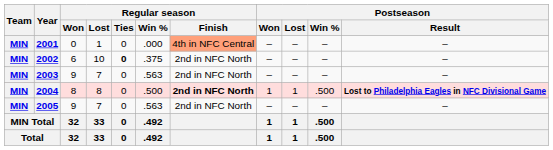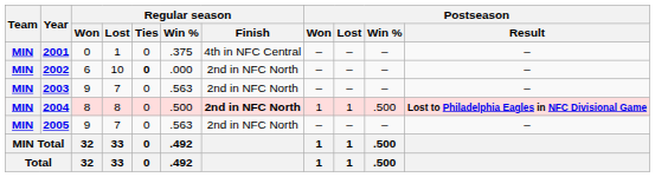 <table class="wikitable" style="font-size: 95%; text-align:center;">
 <tr>
 <th rowspan="2">Team</th>
 <th rowspan="2">Year</th>
 <th colspan="5">Regular season</th>
 <th colspan="4">Postseason</th>
 </tr>
 <tr>
 <th>Won</th>
 <th>Lost</th>
 <th>Ties</th>
 <th>Win %</th>
 <th>Finish</th>
 <th>Won</th>
 <th>Lost</th>
 <th>Win %</th>
 <th>Result</th>
 </tr>
 <tr>
 <th><a href='#'>MIN</a></th>
 <th><a href='#'>2001</a></th>
 <td>0</td>
 <td>1</td>
 <td>0</td>
-<td>.000</td>
-<td style="background: lightsalmon;">4th in NFC Central</td>
+<td>.375</td>
+<td>4th in NFC Central</td>
 <td>–</td>
 <td>–</td>
 <td>–</td>
 <td>–</td>
 </tr>
 <tr>
 <th><a href='#'>MIN</a></th>
 <th><a href='#'>2002</a></th>
 <td>6</td>
 <td>10</td>
 <td><strong>0</strong></td>
-<td>.375</td>
+<td>.000</td>
 <td>2nd in NFC North</td>
 <td>–</td>
 <td>–</td>
 <td>–</td>
 <td>–</td>
 </tr>
 <tr>
 <th><a href='#'>MIN</a></th>
 <th><a href='#'>2003</a></th>
 <td>9</td>
 <td>7</td>
 <td>0</td>
 <td>.563</td>
 <td>2nd in NFC North</td>
 <td>–</td>
 <td>–</td>
 <td>–</td>
 <td>–</td>
 </tr>
 <tr ! style="background:#fdd;">
 <th><a href='#'>MIN</a></th>
 <th><a href='#'>2004</a></th>
 <td>8</td>
 <td>8</td>
 <td>0</td>
 <td>.500</td>
 <td><strong>2nd in NFC North</strong></td>
 <td>1</td>
 <td>1</td>
 <td>.500</td>
 <td><small><strong>Lost to <a href='#'>Philadelphia Eagles</a> in <a href='#'>NFC Divisional Game</a></strong></small></td>
 </tr>
 <tr>
 <th><a href='#'>MIN</a></th>
 <th><a href='#'>2005</a></th>
 <td>9</td>
 <td>7</td>
 <td>0</td>
 <td>.563</td>
 <td>2nd in NFC North</td>
 <td>–</td>
 <td>–</td>
 <td>–</td>
 <td>–</td>
 </tr>
 <tr>
 <th colspan="2">MIN Total</th>
 <th>32</th>
 <th>33</th>
 <th>0</th>
 <th>.492</th>
 <th></th>
 <th>1</th>
 <th>1</th>
 <th>.500</th>
 <th></th>
 </tr>
 <tr>
 <th colspan="2">Total</th>
 <th>32</th>
 <th>33</th>
 <th>0</th>
 <th>.492</th>
 <th></th>
 <th>1</th>
 <th>1</th>
 <th>.500</th>
 <th></th>
 </tr>
 </table>
